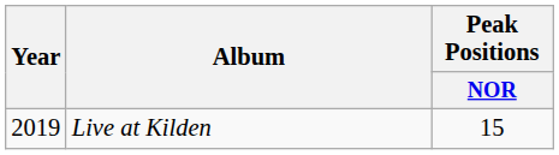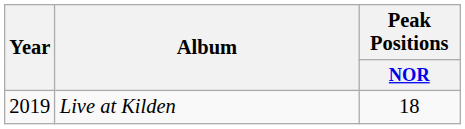 <table class="wikitable">
 <tr>
 <th align="center" rowspan="2" width="10">Year</th>
 <th align="center" rowspan="2" width="230">Album</th>
 <th align="center" colspan="1" width="60">Peak Positions</th>
 </tr>
 <tr>
 <th scope="col" style="width:5em;font-size:90%;"><a href='#'>NOR</a><br></th>
 </tr>
 <tr>
 <td style="text-align:center;">2019</td>
 <td><em>Live at Kilden</em></td>
-<td style="text-align:center;">15</td>
+<td style="text-align:center;">18</td>
 </tr>
 </table>
